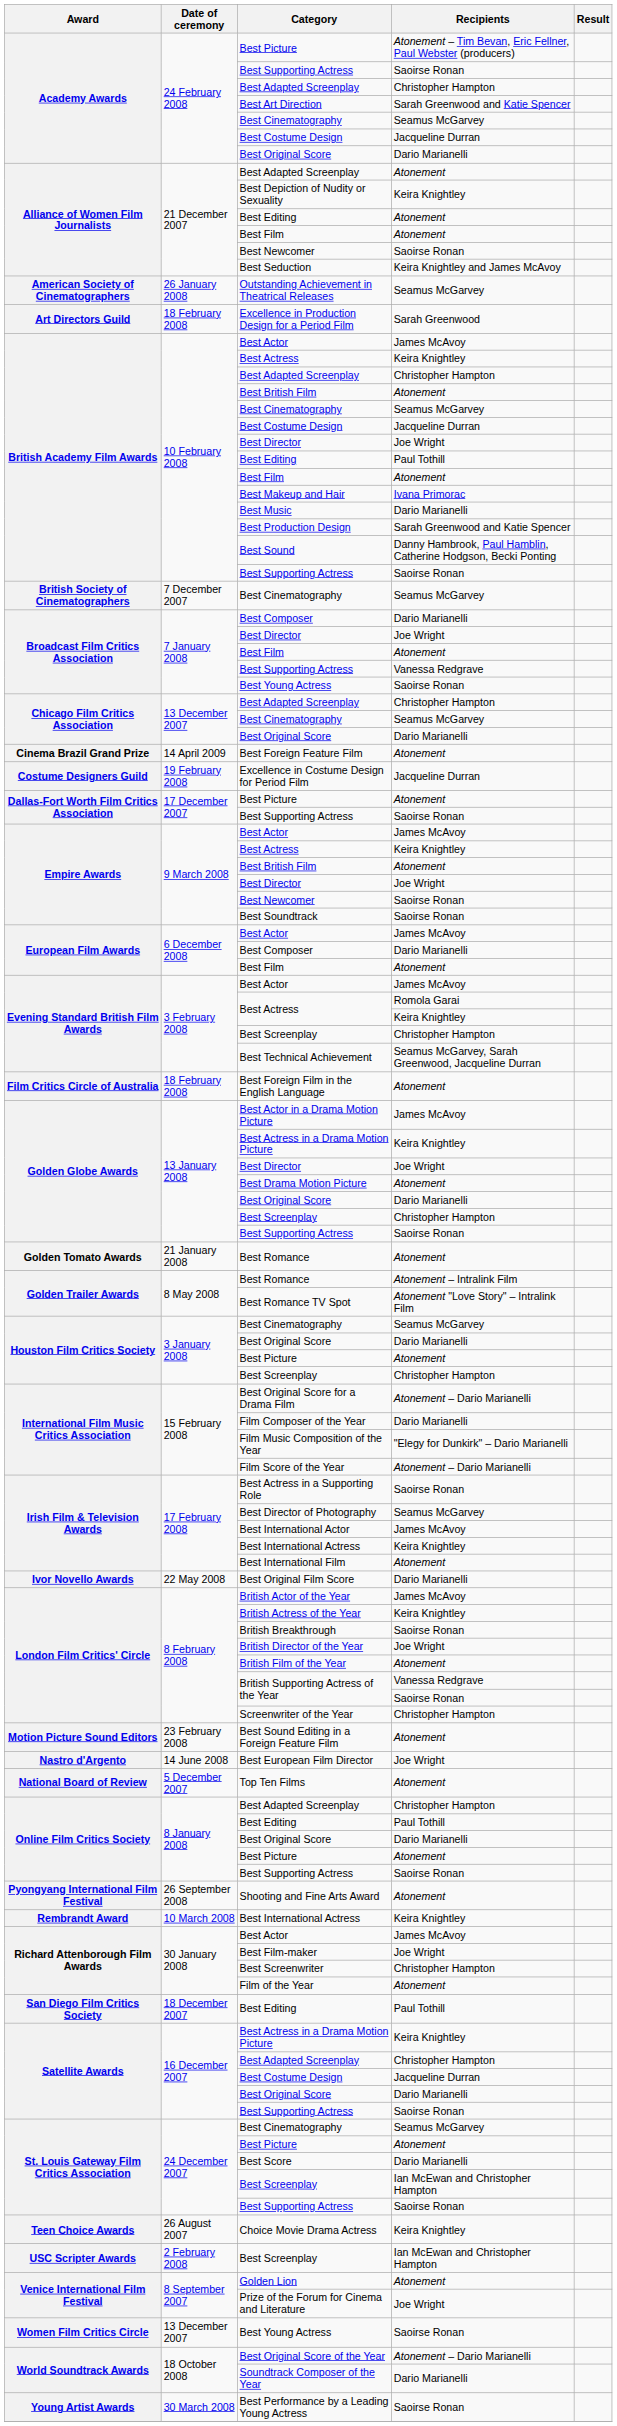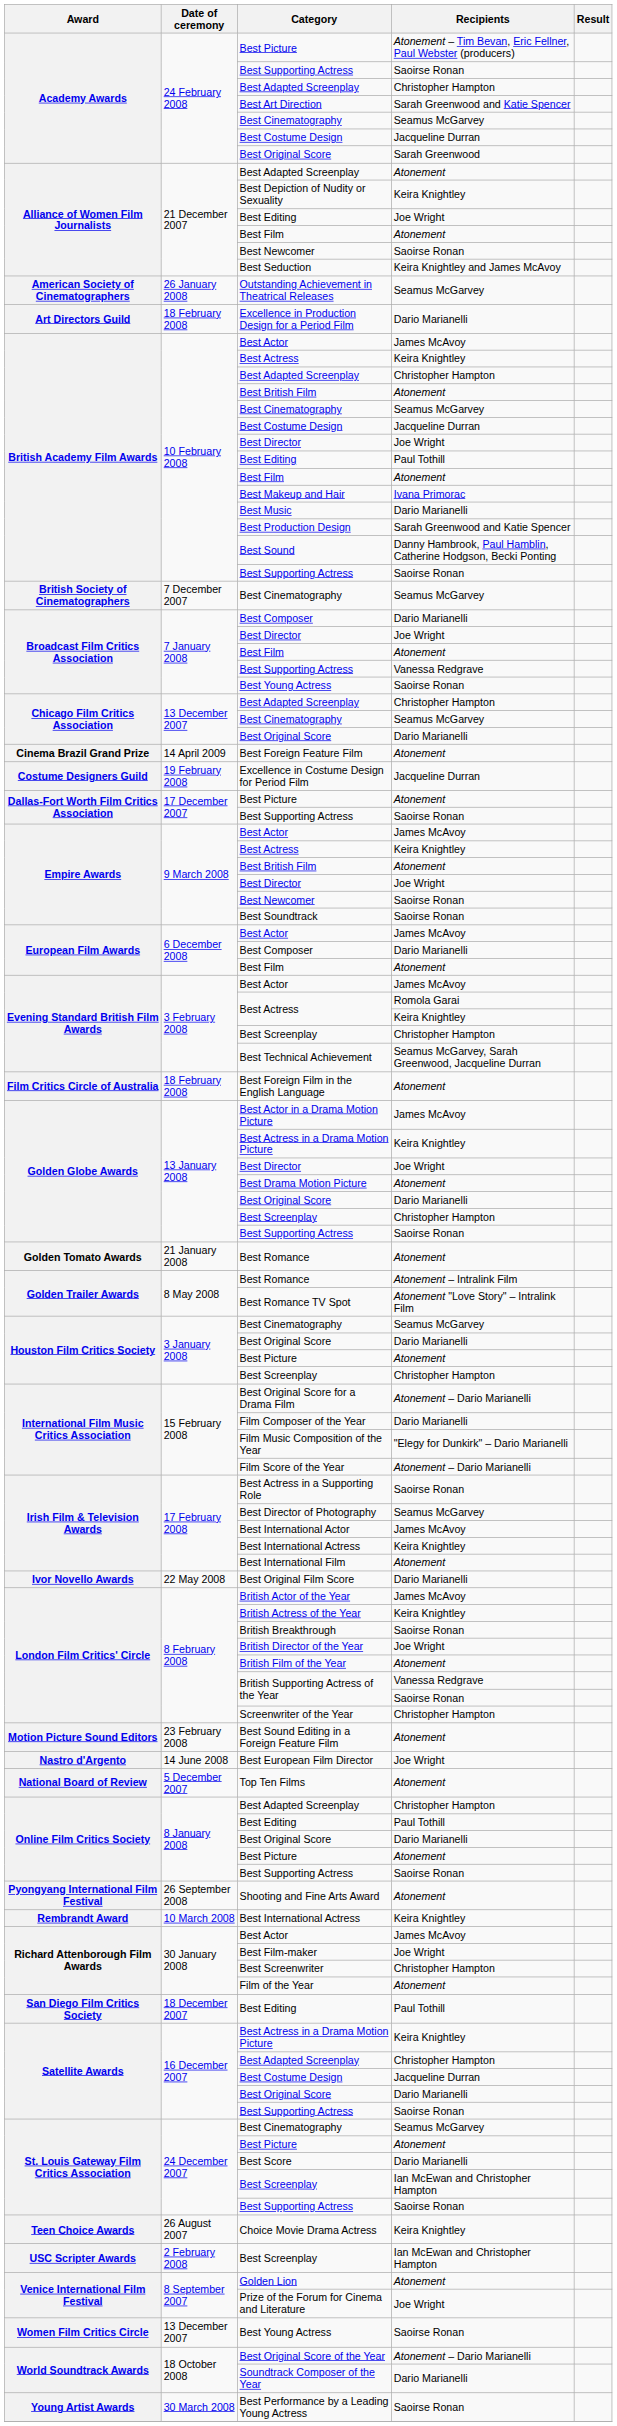 <table class="wikitable plainrowheaders sortable" style="font-size: 95%;">
 <tr>
 <th scope="col" class="unsortable">Award</th>
 <th scope="col" class="unsortable">Date of ceremony</th>
 <th scope="col">Category</th>
 <th scope="col">Recipients</th>
 <th scope="col">Result</th>
 </tr>
 <tr>
 <th scope="row" rowspan="7"><a href='#'>Academy Awards</a></th>
 <td rowspan="7"><a href='#'>24 February 2008</a></td>
 <td><a href='#'>Best Picture</a></td>
 <td><em>Atonement</em> – <a href='#'>Tim Bevan</a>, <a href='#'>Eric Fellner</a>, <a href='#'>Paul Webster</a> (producers)</td>
 <td></td>
 </tr>
 <tr>
 <td><a href='#'>Best Supporting Actress</a></td>
 <td>Saoirse Ronan</td>
 <td></td>
 </tr>
 <tr>
 <td><a href='#'>Best Adapted Screenplay</a></td>
 <td>Christopher Hampton</td>
 <td></td>
 </tr>
 <tr>
 <td><a href='#'>Best Art Direction</a></td>
 <td>Sarah Greenwood and <a href='#'>Katie Spencer</a></td>
 <td></td>
 </tr>
 <tr>
 <td><a href='#'>Best Cinematography</a></td>
 <td>Seamus McGarvey</td>
 <td></td>
 </tr>
 <tr>
 <td><a href='#'>Best Costume Design</a></td>
 <td>Jacqueline Durran</td>
 <td></td>
 </tr>
 <tr>
 <td><a href='#'>Best Original Score</a></td>
-<td>Dario Marianelli</td>
+<td>Sarah Greenwood</td>
 <td></td>
 </tr>
 <tr>
 <th scope="row" rowspan="6"><a href='#'>Alliance of Women Film Journalists</a></th>
 <td rowspan="6">21 December 2007</td>
 <td>Best Adapted Screenplay</td>
 <td><em>Atonement</em></td>
 <td></td>
 </tr>
 <tr>
 <td>Best Depiction of Nudity or Sexuality</td>
 <td>Keira Knightley</td>
 <td></td>
 </tr>
 <tr>
 <td>Best Editing</td>
-<td><em>Atonement</em></td>
+<td>Joe Wright</td>
 <td></td>
 </tr>
 <tr>
 <td>Best Film</td>
 <td><em>Atonement</em></td>
 <td></td>
 </tr>
 <tr>
 <td>Best Newcomer</td>
 <td>Saoirse Ronan</td>
 <td></td>
 </tr>
 <tr>
 <td>Best Seduction</td>
 <td>Keira Knightley and James McAvoy</td>
 <td></td>
 </tr>
 <tr>
 <th scope="row"><a href='#'>American Society of Cinematographers</a></th>
 <td><a href='#'>26 January 2008</a></td>
 <td><a href='#'>Outstanding Achievement in Theatrical Releases</a></td>
 <td>Seamus McGarvey</td>
 <td></td>
 </tr>
 <tr>
 <th scope="row"><a href='#'>Art Directors Guild</a></th>
 <td><a href='#'>18 February 2008</a></td>
 <td><a href='#'>Excellence in Production Design for a Period Film</a></td>
-<td>Sarah Greenwood</td>
+<td>Dario Marianelli</td>
 <td></td>
 </tr>
 <tr>
 <th scope="row" rowspan="14"><a href='#'>British Academy Film Awards</a></th>
 <td rowspan="14"><a href='#'>10 February 2008</a></td>
 <td><a href='#'>Best Actor</a></td>
 <td>James McAvoy</td>
 <td></td>
 </tr>
 <tr>
 <td><a href='#'>Best Actress</a></td>
 <td>Keira Knightley</td>
 <td></td>
 </tr>
 <tr>
 <td><a href='#'>Best Adapted Screenplay</a></td>
 <td>Christopher Hampton</td>
 <td></td>
 </tr>
 <tr>
 <td><a href='#'>Best British Film</a></td>
 <td><em>Atonement</em></td>
 <td></td>
 </tr>
 <tr>
 <td><a href='#'>Best Cinematography</a></td>
 <td>Seamus McGarvey</td>
 <td></td>
 </tr>
 <tr>
 <td><a href='#'>Best Costume Design</a></td>
 <td>Jacqueline Durran</td>
 <td></td>
 </tr>
 <tr>
 <td><a href='#'>Best Director</a></td>
 <td>Joe Wright</td>
 <td></td>
 </tr>
 <tr>
 <td><a href='#'>Best Editing</a></td>
 <td>Paul Tothill</td>
 <td></td>
 </tr>
 <tr>
 <td><a href='#'>Best Film</a></td>
 <td><em>Atonement</em></td>
 <td></td>
 </tr>
 <tr>
 <td><a href='#'>Best Makeup and Hair</a></td>
 <td><a href='#'>Ivana Primorac</a></td>
 <td></td>
 </tr>
 <tr>
 <td><a href='#'>Best Music</a></td>
 <td>Dario Marianelli</td>
 <td></td>
 </tr>
 <tr>
 <td><a href='#'>Best Production Design</a></td>
 <td>Sarah Greenwood and Katie Spencer</td>
 <td></td>
 </tr>
 <tr>
 <td><a href='#'>Best Sound</a></td>
 <td>Danny Hambrook, <a href='#'>Paul Hamblin</a>, Catherine Hodgson, Becki Ponting</td>
 <td></td>
 </tr>
 <tr>
 <td><a href='#'>Best Supporting Actress</a></td>
 <td>Saoirse Ronan</td>
 <td></td>
 </tr>
 <tr>
 <th scope="row"><a href='#'>British Society of Cinematographers</a></th>
 <td>7 December 2007</td>
 <td>Best Cinematography</td>
 <td>Seamus McGarvey</td>
 <td></td>
 </tr>
 <tr>
 <th scope="row" rowspan="5"><a href='#'>Broadcast Film Critics Association</a></th>
 <td rowspan="5"><a href='#'>7 January 2008</a></td>
 <td><a href='#'>Best Composer</a></td>
 <td>Dario Marianelli</td>
 <td></td>
 </tr>
 <tr>
 <td><a href='#'>Best Director</a></td>
 <td>Joe Wright</td>
 <td></td>
 </tr>
 <tr>
 <td><a href='#'>Best Film</a></td>
 <td><em>Atonement</em></td>
 <td></td>
 </tr>
 <tr>
 <td><a href='#'>Best Supporting Actress</a></td>
 <td>Vanessa Redgrave</td>
 <td></td>
 </tr>
 <tr>
 <td><a href='#'>Best Young Actress</a></td>
 <td>Saoirse Ronan</td>
 <td></td>
 </tr>
 <tr>
 <th scope="row" rowspan="3"><a href='#'>Chicago Film Critics Association</a></th>
 <td rowspan="3"><a href='#'>13 December 2007</a></td>
 <td><a href='#'>Best Adapted Screenplay</a></td>
 <td>Christopher Hampton</td>
 <td></td>
 </tr>
 <tr>
 <td><a href='#'>Best Cinematography</a></td>
 <td>Seamus McGarvey</td>
 <td></td>
 </tr>
 <tr>
 <td><a href='#'>Best Original Score</a></td>
 <td>Dario Marianelli</td>
 <td></td>
 </tr>
 <tr>
 <th scope="row">Cinema Brazil Grand Prize</th>
 <td>14 April 2009</td>
 <td>Best Foreign Feature Film</td>
 <td><em>Atonement</em></td>
 <td></td>
 </tr>
 <tr>
 <th scope="row"><a href='#'>Costume Designers Guild</a></th>
 <td><a href='#'>19 February 2008</a></td>
 <td>Excellence in Costume Design for Period Film</td>
 <td>Jacqueline Durran</td>
 <td></td>
 </tr>
 <tr>
 <th scope="row" rowspan="2"><a href='#'>Dallas-Fort Worth Film Critics Association</a></th>
 <td rowspan="2"><a href='#'>17 December 2007</a></td>
 <td>Best Picture</td>
 <td><em>Atonement</em></td>
 <td></td>
 </tr>
 <tr>
 <td>Best Supporting Actress</td>
 <td>Saoirse Ronan</td>
 <td></td>
 </tr>
 <tr>
 <th scope="row" rowspan="6"><a href='#'>Empire Awards</a></th>
 <td rowspan="6"><a href='#'>9 March 2008</a></td>
 <td><a href='#'>Best Actor</a></td>
 <td>James McAvoy</td>
 <td></td>
 </tr>
 <tr>
 <td><a href='#'>Best Actress</a></td>
 <td>Keira Knightley</td>
 <td></td>
 </tr>
 <tr>
 <td><a href='#'>Best British Film</a></td>
 <td><em>Atonement</em></td>
 <td></td>
 </tr>
 <tr>
 <td><a href='#'>Best Director</a></td>
 <td>Joe Wright</td>
 <td></td>
 </tr>
 <tr>
 <td><a href='#'>Best Newcomer</a></td>
 <td>Saoirse Ronan</td>
 <td></td>
 </tr>
 <tr>
 <td>Best Soundtrack</td>
 <td>Saoirse Ronan</td>
 <td></td>
 </tr>
 <tr>
 <th scope="row" rowspan="3"><a href='#'>European Film Awards</a></th>
 <td rowspan="3"><a href='#'>6 December 2008</a></td>
 <td><a href='#'>Best Actor</a></td>
 <td>James McAvoy</td>
 <td></td>
 </tr>
 <tr>
 <td>Best Composer</td>
 <td>Dario Marianelli</td>
 <td></td>
 </tr>
 <tr>
 <td>Best Film</td>
 <td><em>Atonement</em></td>
 <td></td>
 </tr>
 <tr>
 <th scope="row" rowspan="5"><a href='#'>Evening Standard British Film Awards</a></th>
 <td rowspan="5"><a href='#'>3 February 2008</a></td>
 <td>Best Actor</td>
 <td>James McAvoy</td>
 <td></td>
 </tr>
 <tr>
 <td rowspan="2">Best Actress</td>
 <td>Romola Garai</td>
 <td></td>
 </tr>
 <tr>
 <td>Keira Knightley</td>
 <td></td>
 </tr>
 <tr>
 <td>Best Screenplay</td>
 <td>Christopher Hampton</td>
 <td></td>
 </tr>
 <tr>
 <td>Best Technical Achievement</td>
 <td>Seamus McGarvey, Sarah Greenwood, Jacqueline Durran</td>
 <td></td>
 </tr>
 <tr>
 <th scope="row"><a href='#'>Film Critics Circle of Australia</a></th>
 <td><a href='#'>18 February 2008</a></td>
 <td>Best Foreign Film in the English Language</td>
 <td><em>Atonement</em></td>
 <td></td>
 </tr>
 <tr>
 <th scope="row" rowspan="7"><a href='#'>Golden Globe Awards</a></th>
 <td rowspan="7"><a href='#'>13 January 2008</a></td>
 <td><a href='#'>Best Actor in a Drama Motion Picture</a></td>
 <td>James McAvoy</td>
 <td></td>
 </tr>
 <tr>
 <td><a href='#'>Best Actress in a Drama Motion Picture</a></td>
 <td>Keira Knightley</td>
 <td></td>
 </tr>
 <tr>
 <td><a href='#'>Best Director</a></td>
 <td>Joe Wright</td>
 <td></td>
 </tr>
 <tr>
 <td><a href='#'>Best Drama Motion Picture</a></td>
 <td><em>Atonement</em></td>
 <td></td>
 </tr>
 <tr>
 <td><a href='#'>Best Original Score</a></td>
 <td>Dario Marianelli</td>
 <td></td>
 </tr>
 <tr>
 <td><a href='#'>Best Screenplay</a></td>
 <td>Christopher Hampton</td>
 <td></td>
 </tr>
 <tr>
 <td><a href='#'>Best Supporting Actress</a></td>
 <td>Saoirse Ronan</td>
 <td></td>
 </tr>
 <tr>
 <th scope="row">Golden Tomato Awards</th>
 <td>21 January 2008</td>
 <td>Best Romance</td>
 <td><em>Atonement</em></td>
 <td></td>
 </tr>
 <tr>
 <th scope="row" rowspan="2"><a href='#'>Golden Trailer Awards</a></th>
 <td rowspan="2">8 May 2008</td>
 <td>Best Romance</td>
 <td><em>Atonement</em> – Intralink Film</td>
 <td></td>
 </tr>
 <tr>
 <td>Best Romance TV Spot</td>
 <td><em>Atonement</em> "Love Story" – Intralink Film</td>
 <td></td>
 </tr>
 <tr>
 <th scope="row" rowspan="4"><a href='#'>Houston Film Critics Society</a></th>
 <td rowspan="4"><a href='#'>3 January 2008</a></td>
 <td>Best Cinematography</td>
 <td>Seamus McGarvey</td>
 <td></td>
 </tr>
 <tr>
 <td>Best Original Score</td>
 <td>Dario Marianelli</td>
 <td></td>
 </tr>
 <tr>
 <td>Best Picture</td>
 <td><em>Atonement</em></td>
 <td></td>
 </tr>
 <tr>
 <td>Best Screenplay</td>
 <td>Christopher Hampton</td>
 <td></td>
 </tr>
 <tr>
 <th scope="row" rowspan="4"><a href='#'>International Film Music Critics Association</a></th>
 <td rowspan="4">15 February 2008</td>
 <td>Best Original Score for a Drama Film</td>
 <td><em>Atonement</em> – Dario Marianelli</td>
 <td></td>
 </tr>
 <tr>
 <td>Film Composer of the Year</td>
 <td>Dario Marianelli</td>
 <td></td>
 </tr>
 <tr>
 <td>Film Music Composition of the Year</td>
 <td>"Elegy for Dunkirk" – Dario Marianelli</td>
 <td></td>
 </tr>
 <tr>
 <td>Film Score of the Year</td>
 <td><em>Atonement</em> – Dario Marianelli</td>
 <td></td>
 </tr>
 <tr>
 <th scope="row" rowspan="5"><a href='#'>Irish Film & Television Awards</a></th>
 <td rowspan="5"><a href='#'>17 February 2008</a></td>
 <td>Best Actress in a Supporting Role</td>
 <td>Saoirse Ronan</td>
 <td></td>
 </tr>
 <tr>
 <td>Best Director of Photography</td>
 <td>Seamus McGarvey</td>
 <td></td>
 </tr>
 <tr>
 <td>Best International Actor</td>
 <td>James McAvoy</td>
 <td></td>
 </tr>
 <tr>
 <td>Best International Actress</td>
 <td>Keira Knightley</td>
 <td></td>
 </tr>
 <tr>
 <td>Best International Film</td>
 <td><em>Atonement</em></td>
 <td></td>
 </tr>
 <tr>
 <th scope="row"><a href='#'>Ivor Novello Awards</a></th>
 <td>22 May 2008</td>
 <td>Best Original Film Score</td>
 <td>Dario Marianelli</td>
 <td></td>
 </tr>
 <tr>
 <th scope="row" rowspan="8"><a href='#'>London Film Critics' Circle</a></th>
 <td rowspan="8"><a href='#'>8 February 2008</a></td>
 <td><a href='#'>British Actor of the Year</a></td>
 <td>James McAvoy</td>
 <td></td>
 </tr>
 <tr>
 <td><a href='#'>British Actress of the Year</a></td>
 <td>Keira Knightley</td>
 <td></td>
 </tr>
 <tr>
 <td>British Breakthrough</td>
 <td>Saoirse Ronan</td>
 <td></td>
 </tr>
 <tr>
 <td><a href='#'>British Director of the Year</a></td>
 <td>Joe Wright</td>
 <td></td>
 </tr>
 <tr>
 <td><a href='#'>British Film of the Year</a></td>
 <td><em>Atonement</em></td>
 <td></td>
 </tr>
 <tr>
 <td rowspan="2">British Supporting Actress of the Year</td>
 <td>Vanessa Redgrave</td>
 <td></td>
 </tr>
 <tr>
 <td>Saoirse Ronan</td>
 <td></td>
 </tr>
 <tr>
 <td>Screenwriter of the Year</td>
 <td>Christopher Hampton</td>
 <td></td>
 </tr>
 <tr>
 <th scope="row"><a href='#'>Motion Picture Sound Editors</a></th>
 <td>23 February 2008</td>
 <td>Best Sound Editing in a Foreign Feature Film</td>
 <td><em>Atonement</em></td>
 <td></td>
 </tr>
 <tr>
 <th scope="row"><a href='#'>Nastro d'Argento</a></th>
 <td>14 June 2008</td>
 <td>Best European Film Director</td>
 <td>Joe Wright</td>
 <td></td>
 </tr>
 <tr>
 <th scope="row"><a href='#'>National Board of Review</a></th>
 <td><a href='#'>5 December 2007</a></td>
 <td>Top Ten Films</td>
 <td><em>Atonement</em></td>
 <td></td>
 </tr>
 <tr>
 <th scope="row" rowspan="5"><a href='#'>Online Film Critics Society</a></th>
 <td rowspan="5"><a href='#'>8 January 2008</a></td>
 <td>Best Adapted Screenplay</td>
 <td>Christopher Hampton</td>
 <td></td>
 </tr>
 <tr>
 <td>Best Editing</td>
 <td>Paul Tothill</td>
 <td></td>
 </tr>
 <tr>
 <td>Best Original Score</td>
 <td>Dario Marianelli</td>
 <td></td>
 </tr>
 <tr>
 <td>Best Picture</td>
 <td><em>Atonement</em></td>
 <td></td>
 </tr>
 <tr>
 <td>Best Supporting Actress</td>
 <td>Saoirse Ronan</td>
 <td></td>
 </tr>
 <tr>
 <th scope="row"><a href='#'>Pyongyang International Film Festival</a></th>
 <td>26 September 2008</td>
 <td>Shooting and Fine Arts Award</td>
 <td><em>Atonement</em></td>
 <td></td>
 </tr>
 <tr>
 <th scope="row"><a href='#'>Rembrandt Award</a></th>
 <td><a href='#'>10 March 2008</a></td>
 <td>Best International Actress</td>
 <td>Keira Knightley</td>
 <td></td>
 </tr>
 <tr>
 <th scope="row" rowspan="4">Richard Attenborough Film Awards</th>
 <td rowspan="4">30 January 2008</td>
 <td>Best Actor</td>
 <td>James McAvoy</td>
 <td></td>
 </tr>
 <tr>
 <td>Best Film-maker</td>
 <td>Joe Wright</td>
 <td></td>
 </tr>
 <tr>
 <td>Best Screenwriter</td>
 <td>Christopher Hampton</td>
 <td></td>
 </tr>
 <tr>
 <td>Film of the Year</td>
 <td><em>Atonement</em></td>
 <td></td>
 </tr>
 <tr>
 <th scope="row"><a href='#'>San Diego Film Critics Society</a></th>
 <td><a href='#'>18 December 2007</a></td>
 <td>Best Editing</td>
 <td>Paul Tothill</td>
 <td></td>
 </tr>
 <tr>
 <th scope="row" rowspan="5"><a href='#'>Satellite Awards</a></th>
 <td rowspan="5"><a href='#'>16 December 2007</a></td>
 <td><a href='#'>Best Actress in a Drama Motion Picture</a></td>
 <td>Keira Knightley</td>
 <td></td>
 </tr>
 <tr>
 <td><a href='#'>Best Adapted Screenplay</a></td>
 <td>Christopher Hampton</td>
 <td></td>
 </tr>
 <tr>
 <td><a href='#'>Best Costume Design</a></td>
 <td>Jacqueline Durran</td>
 <td></td>
 </tr>
 <tr>
 <td><a href='#'>Best Original Score</a></td>
 <td>Dario Marianelli</td>
 <td></td>
 </tr>
 <tr>
 <td><a href='#'>Best Supporting Actress</a></td>
 <td>Saoirse Ronan</td>
 <td></td>
 </tr>
 <tr>
 <th scope="row" rowspan="5"><a href='#'>St. Louis Gateway Film Critics Association</a></th>
 <td rowspan="5"><a href='#'>24 December 2007</a></td>
 <td>Best Cinematography</td>
 <td>Seamus McGarvey</td>
 <td></td>
 </tr>
 <tr>
 <td><a href='#'>Best Picture</a></td>
 <td><em>Atonement</em></td>
 <td></td>
 </tr>
 <tr>
 <td>Best Score</td>
 <td>Dario Marianelli</td>
 <td></td>
 </tr>
 <tr>
 <td><a href='#'>Best Screenplay</a></td>
 <td>Ian McEwan and Christopher Hampton</td>
 <td></td>
 </tr>
 <tr>
 <td><a href='#'>Best Supporting Actress</a></td>
 <td>Saoirse Ronan</td>
 <td></td>
 </tr>
 <tr>
 <th scope="row"><a href='#'>Teen Choice Awards</a></th>
 <td>26 August 2007</td>
 <td>Choice Movie Drama Actress</td>
 <td>Keira Knightley</td>
 <td></td>
 </tr>
 <tr>
 <th scope="row"><a href='#'>USC Scripter Awards</a></th>
 <td><a href='#'>2 February 2008</a></td>
 <td>Best Screenplay</td>
 <td>Ian McEwan and Christopher Hampton</td>
 <td></td>
 </tr>
 <tr>
 <th scope="row" rowspan="2"><a href='#'>Venice International Film Festival</a></th>
 <td rowspan="2"><a href='#'>8 September 2007</a></td>
 <td><a href='#'>Golden Lion</a></td>
 <td><em>Atonement</em></td>
 <td></td>
 </tr>
 <tr>
 <td>Prize of the Forum for Cinema and Literature</td>
 <td>Joe Wright</td>
 <td></td>
 </tr>
 <tr>
 <th scope="row"><a href='#'>Women Film Critics Circle</a></th>
 <td>13 December 2007</td>
 <td>Best Young Actress</td>
 <td>Saoirse Ronan</td>
 <td></td>
 </tr>
 <tr>
 <th scope="row" rowspan="2"><a href='#'>World Soundtrack Awards</a></th>
 <td rowspan="2">18 October 2008</td>
 <td><a href='#'>Best Original Score of the Year</a></td>
 <td><em>Atonement</em> – Dario Marianelli</td>
 <td></td>
 </tr>
 <tr>
 <td><a href='#'>Soundtrack Composer of the Year</a></td>
 <td>Dario Marianelli</td>
 <td></td>
 </tr>
 <tr>
 <th scope="row"><a href='#'>Young Artist Awards</a></th>
 <td><a href='#'>30 March 2008</a></td>
 <td>Best Performance by a Leading Young Actress</td>
 <td>Saoirse Ronan</td>
 <td></td>
 </tr>
 <tr>
 </tr>
 </table>
